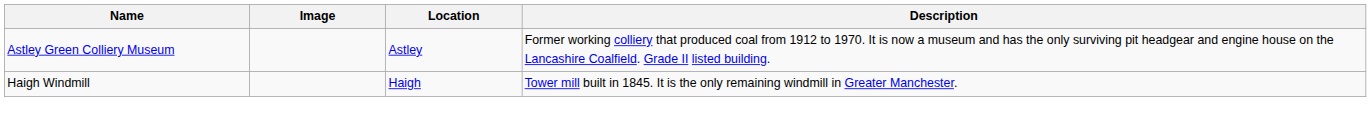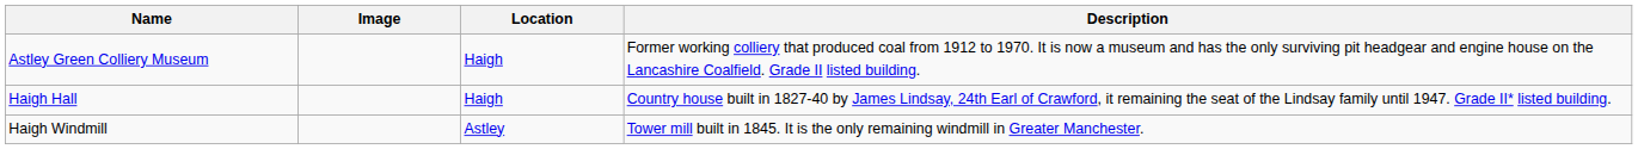 <table class="wikitable sortable" style="font-size:90%;width:100%;border:0px;text-align:left;line-height:150%;">
 <tr>
 <th width="18%">Name</th>
 <th width="10%" class="unsortable">Image</th>
 <th width="10%">Location</th>
 <th width="62%" class="unsortable">Description</th>
 </tr>
 <tr>
 <td><a href='#'>Astley Green Colliery Museum</a></td>
 <td></td>
-<td><a href='#'>Astley</a></td>
+<td><a href='#'>Haigh</a></td>
 <td>Former  working <a href='#'>colliery</a> that produced coal from 1912 to 1970. It is now a museum and has the only surviving pit headgear and engine house on the <a href='#'>Lancashire Coalfield</a>. <a href='#'>Grade II</a> <a href='#'>listed building</a>.</td>
+</tr>
+<tr>
+<td><a href='#'>Haigh Hall</a></td>
+<td></td>
+<td><a href='#'>Haigh</a></td>
+<td><a href='#'>Country house</a> built in 1827-40 by <a href='#'>James Lindsay, 24th Earl of Crawford</a>, it remaining the seat of the Lindsay family until 1947. <a href='#'>Grade II*</a> <a href='#'>listed building</a>.</td>
 </tr>
 <tr>
 <td>Haigh Windmill</td>
 <td></td>
-<td><a href='#'>Haigh</a></td>
+<td><a href='#'>Astley</a></td>
 <td><a href='#'>Tower mill</a> built in 1845. It is the only remaining windmill in <a href='#'>Greater Manchester</a>.</td>
 </tr>
 <tr>
 </tr>
 </table>
